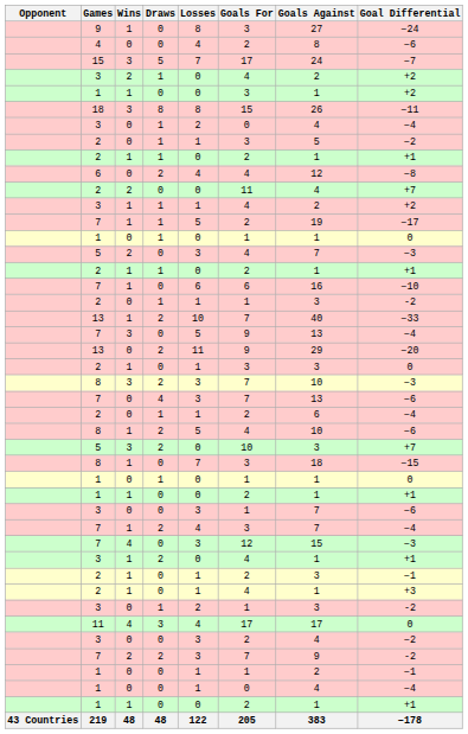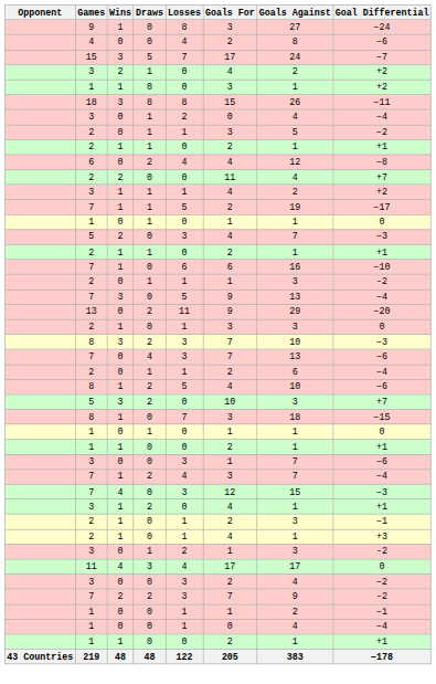 <table class="wikitable sortable" style="text-align:center">
 <tr>
 <th>Opponent</th>
 <th>Games</th>
 <th>Wins</th>
 <th>Draws</th>
 <th>Losses</th>
 <th>Goals For</th>
 <th>Goals Against</th>
 <th>Goal Differential</th>
 </tr>
 <tr bgcolor=#FFCCCC>
 <td style="text-align:left;"></td>
 <td>9</td>
 <td>1</td>
 <td>0</td>
 <td>8</td>
 <td>3</td>
 <td>27</td>
 <td>−24</td>
 </tr>
 <tr bgcolor=#FFCCCC>
 <td style="text-align:left;"></td>
 <td>4</td>
 <td>0</td>
 <td>0</td>
 <td>4</td>
 <td>2</td>
 <td>8</td>
 <td>−6</td>
 </tr>
 <tr bgcolor=#FFCCCC>
 <td style="text-align:left;"></td>
 <td>15</td>
 <td>3</td>
 <td>5</td>
 <td>7</td>
 <td>17</td>
 <td>24</td>
 <td>−7</td>
 </tr>
 <tr bgcolor=#CCFFCC>
 <td style="text-align:left;"></td>
 <td>3</td>
 <td>2</td>
 <td>1</td>
 <td>0</td>
 <td>4</td>
 <td>2</td>
 <td>+2</td>
 </tr>
 <tr bgcolor=#CCFFCC>
 <td style="text-align:left;"></td>
 <td>1</td>
 <td>1</td>
 <td>0</td>
 <td>0</td>
 <td>3</td>
 <td>1</td>
 <td>+2</td>
 </tr>
 <tr bgcolor=#FFCCCC>
 <td style="text-align:left;"></td>
 <td>18</td>
 <td>3</td>
 <td>8</td>
 <td>8</td>
 <td>15</td>
 <td>26</td>
 <td>−11</td>
 </tr>
 <tr bgcolor=#FFCCCC>
 <td style="text-align:left;"></td>
 <td>3</td>
 <td>0</td>
 <td>1</td>
 <td>2</td>
 <td>0</td>
 <td>4</td>
 <td>−4</td>
 </tr>
 <tr bgcolor=#FFCCCC>
 <td style="text-align:left;"></td>
 <td>2</td>
 <td>0</td>
 <td>1</td>
 <td>1</td>
 <td>3</td>
 <td>5</td>
 <td>−2</td>
 </tr>
 <tr bgcolor=#CCFFCC>
 <td style="text-align:left;"></td>
 <td>2</td>
 <td>1</td>
 <td>1</td>
 <td>0</td>
 <td>2</td>
 <td>1</td>
 <td>+1</td>
 </tr>
 <tr bgcolor=#FFCCCC>
 <td style="text-align:left;"></td>
 <td>6</td>
 <td>0</td>
 <td>2</td>
 <td>4</td>
 <td>4</td>
 <td>12</td>
 <td>−8</td>
 </tr>
 <tr bgcolor=#CCFFCC>
 <td style="text-align:left;"></td>
 <td>2</td>
 <td>2</td>
 <td>0</td>
 <td>0</td>
 <td>11</td>
 <td>4</td>
 <td>+7</td>
 </tr>
 <tr bgcolor=#FFCCCC>
 <td style="text-align:left;"></td>
 <td>3</td>
 <td>1</td>
 <td>1</td>
 <td>1</td>
 <td>4</td>
 <td>2</td>
 <td>+2</td>
 </tr>
 <tr bgcolor=#FFCCCC>
 <td style="text-align:left;"></td>
 <td>7</td>
 <td>1</td>
 <td>1</td>
 <td>5</td>
 <td>2</td>
 <td>19</td>
 <td>−17</td>
 </tr>
 <tr bgcolor=#FFFFCC>
 <td style="text-align:left;"></td>
 <td>1</td>
 <td>0</td>
 <td>1</td>
 <td>0</td>
 <td>1</td>
 <td>1</td>
 <td>0</td>
 </tr>
 <tr bgcolor=#FFCCCC>
 <td style="text-align:left;"></td>
 <td>5</td>
 <td>2</td>
 <td>0</td>
 <td>3</td>
 <td>4</td>
 <td>7</td>
 <td>−3</td>
 </tr>
 <tr bgcolor=#CCFFCC>
 <td style="text-align:left;"></td>
 <td>2</td>
 <td>1</td>
 <td>1</td>
 <td>0</td>
 <td>2</td>
 <td>1</td>
 <td>+1</td>
 </tr>
 <tr bgcolor=#FFCCCC>
 <td style="text-align:left;"></td>
 <td>7</td>
 <td>1</td>
 <td>0</td>
 <td>6</td>
 <td>6</td>
 <td>16</td>
 <td>−10</td>
 </tr>
 <tr bgcolor=#FFCCCC>
 <td style="text-align:left;"></td>
 <td>2</td>
 <td>0</td>
 <td>1</td>
 <td>1</td>
 <td>1</td>
 <td>3</td>
 <td>-2</td>
-</tr>
-<tr bgcolor=#FFCCCC>
-<td style="text-align:left;"></td>
-<td>13</td>
-<td>1</td>
-<td>2</td>
-<td>10</td>
-<td>7</td>
-<td>40</td>
-<td>−33</td>
 </tr>
 <tr bgcolor=#FFCCCC>
 <td style="text-align:left;"></td>
 <td>7</td>
 <td>3</td>
 <td>0</td>
 <td>5</td>
 <td>9</td>
 <td>13</td>
 <td>−4</td>
 </tr>
 <tr bgcolor=#FFCCCC>
 <td style="text-align:left;"></td>
 <td>13</td>
 <td>0</td>
 <td>2</td>
 <td>11</td>
 <td>9</td>
 <td>29</td>
 <td>−20</td>
 </tr>
 <tr bgcolor=#FFCCCC>
 <td style="text-align:left;"></td>
 <td>2</td>
 <td>1</td>
 <td>0</td>
 <td>1</td>
 <td>3</td>
 <td>3</td>
 <td>0</td>
 </tr>
 <tr bgcolor=#FFFFCC>
 <td style="text-align:left;"></td>
 <td>8</td>
 <td>3</td>
 <td>2</td>
 <td>3</td>
 <td>7</td>
 <td>10</td>
 <td>−3</td>
 </tr>
 <tr bgcolor=#FFCCCC>
 <td style="text-align:left;"></td>
 <td>7</td>
 <td>0</td>
 <td>4</td>
 <td>3</td>
 <td>7</td>
 <td>13</td>
 <td>−6</td>
 </tr>
 <tr bgcolor=#FFCCCC>
 <td style="text-align:left;"></td>
 <td>2</td>
 <td>0</td>
 <td>1</td>
 <td>1</td>
 <td>2</td>
 <td>6</td>
 <td>−4</td>
 </tr>
 <tr bgcolor=#FFCCCC>
 <td style="text-align:left;"></td>
 <td>8</td>
 <td>1</td>
 <td>2</td>
 <td>5</td>
 <td>4</td>
 <td>10</td>
 <td>−6</td>
 </tr>
 <tr bgcolor=#CCFFCC>
 <td style="text-align:left;"></td>
 <td>5</td>
 <td>3</td>
 <td>2</td>
 <td>0</td>
 <td>10</td>
 <td>3</td>
 <td>+7</td>
 </tr>
 <tr bgcolor=#FFCCCC>
 <td style="text-align:left;"></td>
 <td>8</td>
 <td>1</td>
 <td>0</td>
 <td>7</td>
 <td>3</td>
 <td>18</td>
 <td>−15</td>
 </tr>
 <tr bgcolor=#FFFFCC>
 <td style="text-align:left;"></td>
 <td>1</td>
 <td>0</td>
 <td>1</td>
 <td>0</td>
 <td>1</td>
 <td>1</td>
 <td>0</td>
 </tr>
 <tr bgcolor=#CCFFCC>
 <td style="text-align:left;"></td>
 <td>1</td>
 <td>1</td>
 <td>0</td>
 <td>0</td>
 <td>2</td>
 <td>1</td>
 <td>+1</td>
 </tr>
 <tr bgcolor=#FFCCCC>
 <td style="text-align:left;"></td>
 <td>3</td>
 <td>0</td>
 <td>0</td>
 <td>3</td>
 <td>1</td>
 <td>7</td>
 <td>−6</td>
 </tr>
 <tr bgcolor=#FFCCCC>
 <td style="text-align:left;"></td>
 <td>7</td>
 <td>1</td>
 <td>2</td>
 <td>4</td>
 <td>3</td>
 <td>7</td>
 <td>−4</td>
 </tr>
 <tr bgcolor=#CCFFCC>
 <td style="text-align:left;"></td>
 <td>7</td>
 <td>4</td>
 <td>0</td>
 <td>3</td>
 <td>12</td>
 <td>15</td>
 <td>−3</td>
 </tr>
 <tr bgcolor=#CCFFCC>
 <td style="text-align:left;"></td>
 <td>3</td>
 <td>1</td>
 <td>2</td>
 <td>0</td>
 <td>4</td>
 <td>1</td>
 <td>+1</td>
 </tr>
 <tr bgcolor=#FFFFCC>
 <td style="text-align:left;"></td>
 <td>2</td>
 <td>1</td>
 <td>0</td>
 <td>1</td>
 <td>2</td>
 <td>3</td>
 <td>−1</td>
 </tr>
 <tr bgcolor=#FFFFCC>
 <td style="text-align:left;"></td>
 <td>2</td>
 <td>1</td>
 <td>0</td>
 <td>1</td>
 <td>4</td>
 <td>1</td>
 <td>+3</td>
 </tr>
 <tr bgcolor=#FFCCCC>
 <td style="text-align:left;"></td>
 <td>3</td>
 <td>0</td>
 <td>1</td>
 <td>2</td>
 <td>1</td>
 <td>3</td>
 <td>-2</td>
 </tr>
 <tr bgcolor=#CCFFCC>
 <td style="text-align:left;"></td>
 <td>11</td>
 <td>4</td>
 <td>3</td>
 <td>4</td>
 <td>17</td>
 <td>17</td>
 <td>0</td>
 </tr>
 <tr bgcolor=#FFCCCC>
 <td style="text-align:left;"></td>
 <td>3</td>
 <td>0</td>
 <td>0</td>
 <td>3</td>
 <td>2</td>
 <td>4</td>
 <td>−2</td>
 </tr>
 <tr bgcolor=#FFCCCC>
 <td style="text-align:left;"></td>
 <td>7</td>
 <td>2</td>
 <td>2</td>
 <td>3</td>
 <td>7</td>
 <td>9</td>
 <td>-2</td>
 </tr>
 <tr bgcolor=#FFCCCC>
 <td style="text-align:left;"></td>
 <td>1</td>
 <td>0</td>
 <td>0</td>
 <td>1</td>
 <td>1</td>
 <td>2</td>
 <td>−1</td>
 </tr>
 <tr bgcolor=#FFCCCC>
 <td style="text-align:left;"></td>
 <td>1</td>
 <td>0</td>
 <td>0</td>
 <td>1</td>
 <td>0</td>
 <td>4</td>
 <td>−4</td>
 </tr>
 <tr bgcolor=#CCFFCC>
 <td style="text-align:left;"></td>
 <td>1</td>
 <td>1</td>
 <td>0</td>
 <td>0</td>
 <td>2</td>
 <td>1</td>
 <td>+1</td>
 </tr>
 <tr class="sortbottom">
 <th>43 Countries</th>
 <th>219</th>
 <th>48</th>
 <th>48</th>
 <th>122</th>
 <th>205</th>
 <th>383</th>
 <th>−178</th>
 </tr>
 </table>
